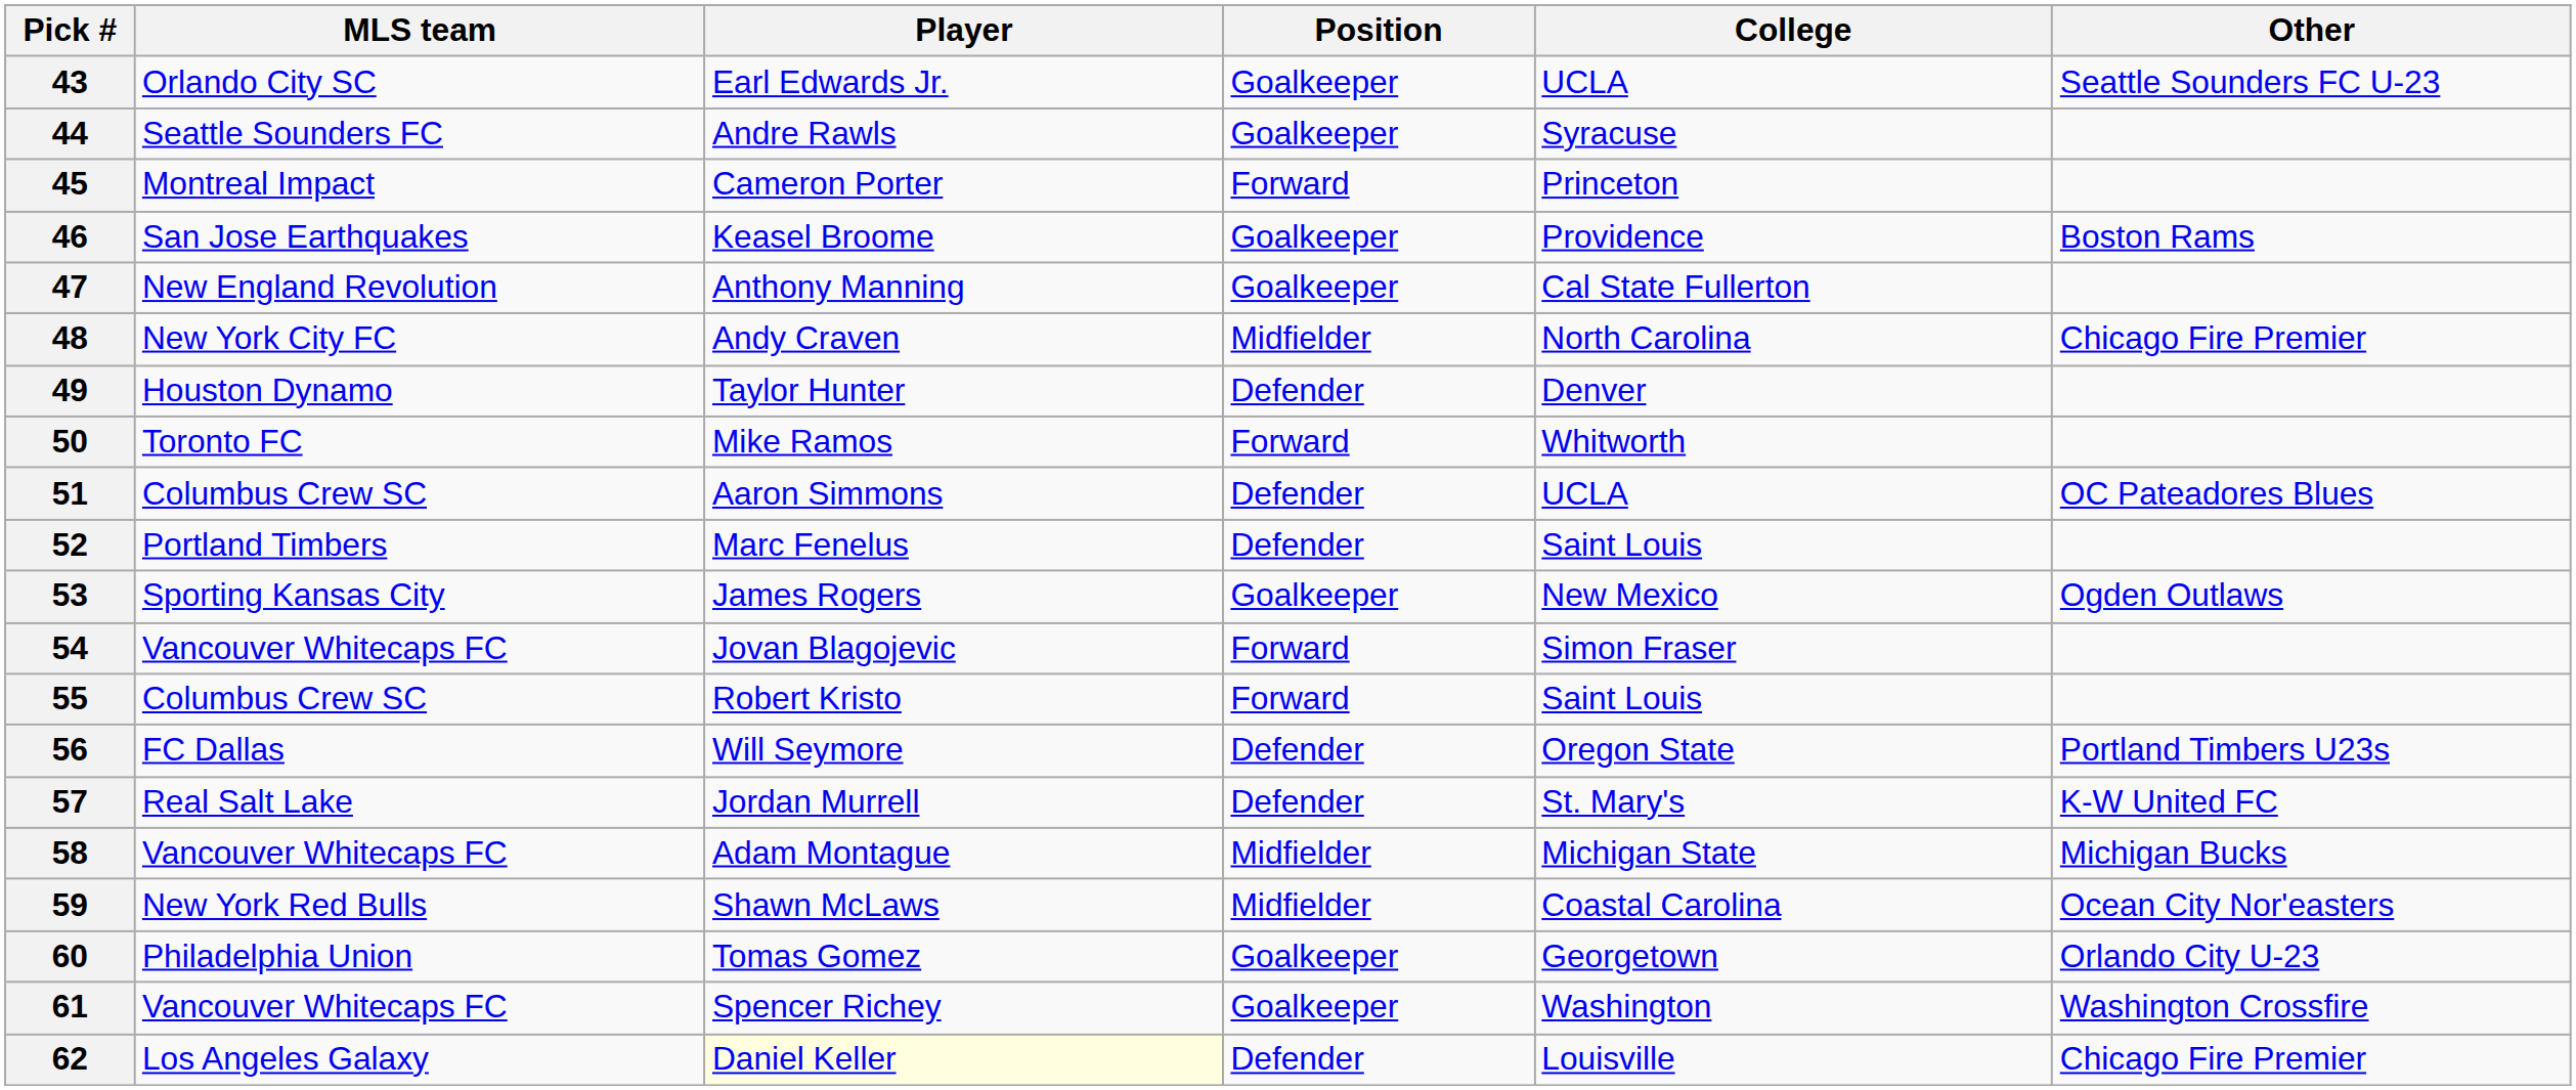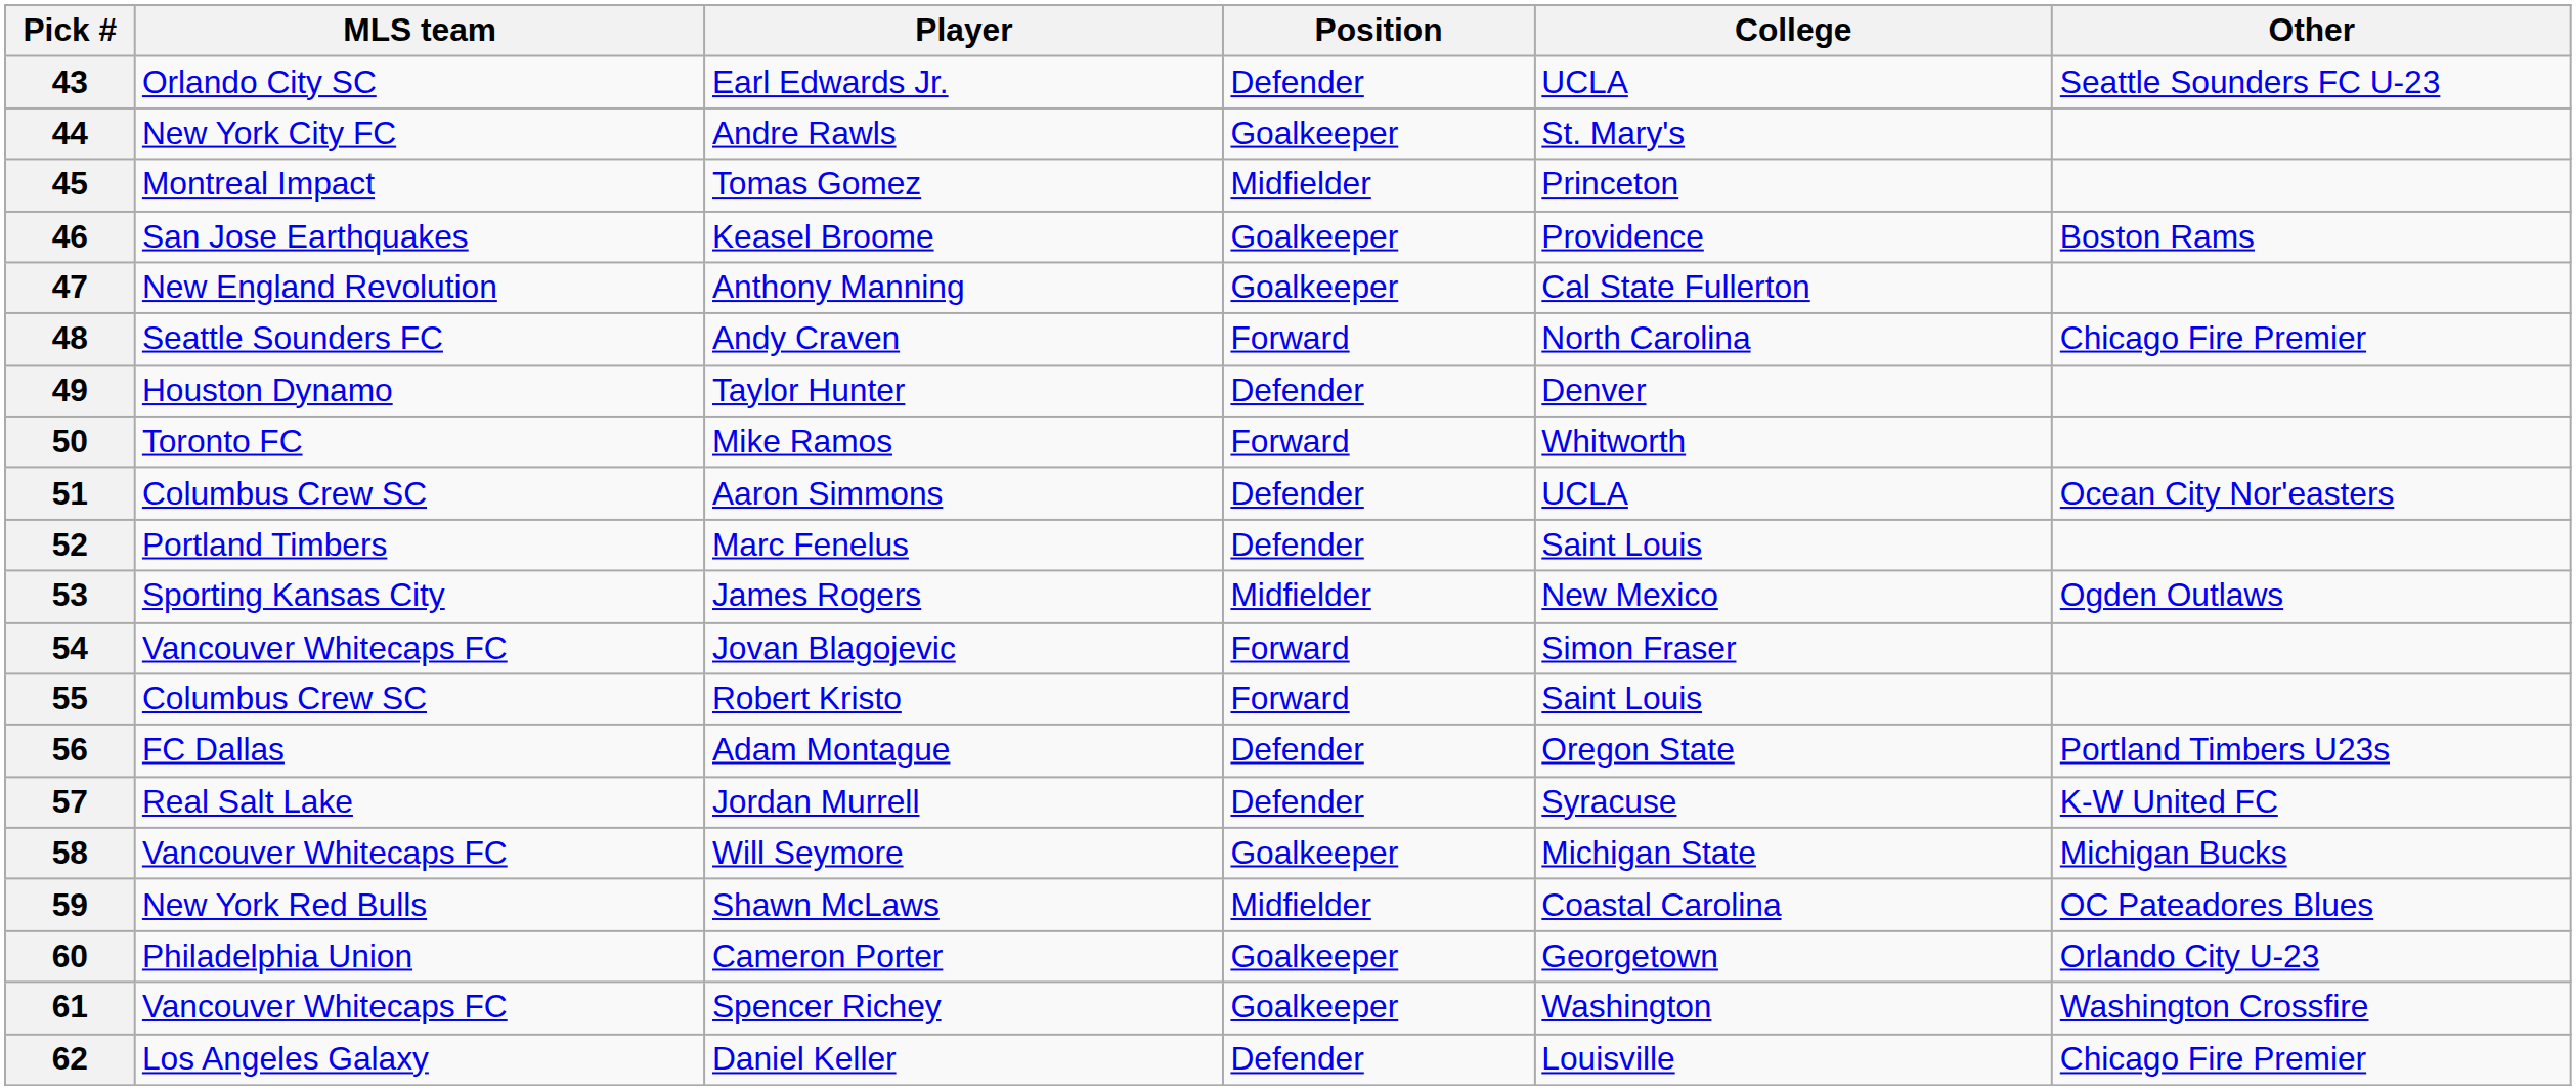 <table class="wikitable sortable" style="width:80%">
 <tr>
 <th width=5%>Pick #</th>
 <th width=22%>MLS team</th>
 <th width=20%>Player</th>
 <th width=12%>Position</th>
 <th width=20%>College</th>
 <th width=20%>Other</th>
 </tr>
 <tr>
 <th>43</th>
 <td><a href='#'>Orlando City SC</a></td>
 <td> <a href='#'>Earl Edwards Jr.</a></td>
-<td><a href='#'>Goalkeeper</a></td>
+<td><a href='#'>Defender</a></td>
 <td><a href='#'>UCLA</a></td>
 <td><a href='#'>Seattle Sounders FC U-23</a></td>
 </tr>
 <tr>
 <th>44</th>
-<td><a href='#'>Seattle Sounders FC</a></td>
+<td><a href='#'>New York City FC</a></td>
 <td> <a href='#'>Andre Rawls</a></td>
 <td><a href='#'>Goalkeeper</a></td>
-<td><a href='#'>Syracuse</a></td>
+<td><a href='#'>St. Mary's</a></td>
 <td></td>
 </tr>
 <tr>
 <th>45</th>
 <td><a href='#'>Montreal Impact</a></td>
-<td> <a href='#'>Cameron Porter</a></td>
-<td><a href='#'>Forward</a></td>
+<td> <a href='#'>Tomas Gomez</a></td>
+<td><a href='#'>Midfielder</a></td>
 <td><a href='#'>Princeton</a></td>
 <td></td>
 </tr>
 <tr>
 <th>46</th>
 <td><a href='#'>San Jose Earthquakes</a></td>
 <td> <a href='#'>Keasel Broome</a></td>
 <td><a href='#'>Goalkeeper</a></td>
 <td><a href='#'>Providence</a></td>
 <td><a href='#'>Boston Rams</a></td>
 </tr>
 <tr>
 <th>47</th>
 <td><a href='#'>New England Revolution</a></td>
 <td> <a href='#'>Anthony Manning</a></td>
 <td><a href='#'>Goalkeeper</a></td>
 <td><a href='#'>Cal State Fullerton</a></td>
 <td></td>
 </tr>
 <tr>
 <th>48</th>
-<td><a href='#'>New York City FC</a></td>
+<td><a href='#'>Seattle Sounders FC</a></td>
 <td> <a href='#'>Andy Craven</a></td>
-<td><a href='#'>Midfielder</a></td>
+<td><a href='#'>Forward</a></td>
 <td><a href='#'>North Carolina</a></td>
 <td><a href='#'>Chicago Fire Premier</a></td>
 </tr>
 <tr>
 <th>49</th>
 <td><a href='#'>Houston Dynamo</a></td>
 <td> <a href='#'>Taylor Hunter</a></td>
 <td><a href='#'>Defender</a></td>
 <td><a href='#'>Denver</a></td>
 <td></td>
 </tr>
 <tr>
 <th>50</th>
 <td><a href='#'>Toronto FC</a></td>
 <td> <a href='#'>Mike Ramos</a></td>
 <td><a href='#'>Forward</a></td>
 <td><a href='#'>Whitworth</a></td>
 <td></td>
 </tr>
 <tr>
 <th>51</th>
 <td><a href='#'>Columbus Crew SC</a></td>
 <td> <a href='#'>Aaron Simmons</a></td>
 <td><a href='#'>Defender</a></td>
 <td><a href='#'>UCLA</a></td>
-<td><a href='#'>OC Pateadores Blues</a></td>
+<td><a href='#'>Ocean City Nor'easters</a></td>
 </tr>
 <tr>
 <th>52</th>
 <td><a href='#'>Portland Timbers</a></td>
 <td> <a href='#'>Marc Fenelus</a></td>
 <td><a href='#'>Defender</a></td>
 <td><a href='#'>Saint Louis</a></td>
 <td></td>
 </tr>
 <tr>
 <th>53</th>
 <td><a href='#'>Sporting Kansas City</a></td>
 <td> <a href='#'>James Rogers</a></td>
-<td><a href='#'>Goalkeeper</a></td>
+<td><a href='#'>Midfielder</a></td>
 <td><a href='#'>New Mexico</a></td>
 <td><a href='#'>Ogden Outlaws</a></td>
 </tr>
 <tr>
 <th>54</th>
 <td><a href='#'>Vancouver Whitecaps FC</a></td>
 <td> <a href='#'>Jovan Blagojevic</a></td>
 <td><a href='#'>Forward</a></td>
 <td><a href='#'>Simon Fraser</a></td>
 <td></td>
 </tr>
 <tr>
 <th>55</th>
 <td><a href='#'>Columbus Crew SC</a></td>
 <td> <a href='#'>Robert Kristo</a></td>
 <td><a href='#'>Forward</a></td>
 <td><a href='#'>Saint Louis</a></td>
 <td></td>
 </tr>
 <tr>
 <th>56</th>
 <td><a href='#'>FC Dallas</a></td>
-<td> <a href='#'>Will Seymore</a></td>
+<td> <a href='#'>Adam Montague</a></td>
 <td><a href='#'>Defender</a></td>
 <td><a href='#'>Oregon State</a></td>
 <td><a href='#'>Portland Timbers U23s</a></td>
 </tr>
 <tr>
 <th>57</th>
 <td><a href='#'>Real Salt Lake</a></td>
 <td> <a href='#'>Jordan Murrell</a></td>
 <td><a href='#'>Defender</a></td>
-<td><a href='#'>St. Mary's</a></td>
+<td><a href='#'>Syracuse</a></td>
 <td><a href='#'>K-W United FC</a></td>
 </tr>
 <tr>
 <th>58</th>
 <td><a href='#'>Vancouver Whitecaps FC</a></td>
-<td> <a href='#'>Adam Montague</a></td>
-<td><a href='#'>Midfielder</a></td>
+<td> <a href='#'>Will Seymore</a></td>
+<td><a href='#'>Goalkeeper</a></td>
 <td><a href='#'>Michigan State</a></td>
 <td><a href='#'>Michigan Bucks</a></td>
 </tr>
 <tr>
 <th>59</th>
 <td><a href='#'>New York Red Bulls</a></td>
 <td> <a href='#'>Shawn McLaws</a></td>
 <td><a href='#'>Midfielder</a></td>
 <td><a href='#'>Coastal Carolina</a></td>
-<td><a href='#'>Ocean City Nor'easters</a></td>
+<td><a href='#'>OC Pateadores Blues</a></td>
 </tr>
 <tr>
 <th>60</th>
 <td><a href='#'>Philadelphia Union</a></td>
-<td> <a href='#'>Tomas Gomez</a></td>
+<td> <a href='#'>Cameron Porter</a></td>
 <td><a href='#'>Goalkeeper</a></td>
 <td><a href='#'>Georgetown</a></td>
 <td><a href='#'>Orlando City U-23</a></td>
 </tr>
 <tr>
 <th>61</th>
 <td><a href='#'>Vancouver Whitecaps FC</a></td>
 <td> <a href='#'>Spencer Richey</a></td>
 <td><a href='#'>Goalkeeper</a></td>
 <td><a href='#'>Washington</a></td>
 <td><a href='#'>Washington Crossfire</a></td>
 </tr>
 <tr>
 <th>62</th>
 <td><a href='#'>Los Angeles Galaxy</a></td>
-<td style="background: lightyellow;"> <a href='#'>Daniel Keller</a></td>
+<td> <a href='#'>Daniel Keller</a></td>
 <td><a href='#'>Defender</a></td>
 <td><a href='#'>Louisville</a></td>
 <td><a href='#'>Chicago Fire Premier</a></td>
 </tr>
 </table>
